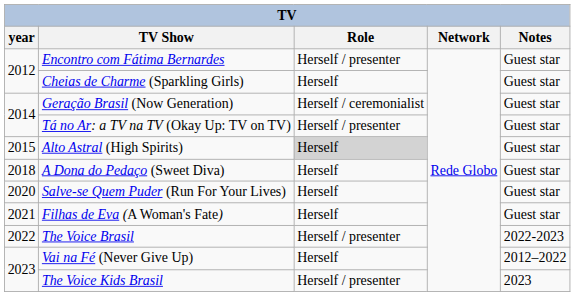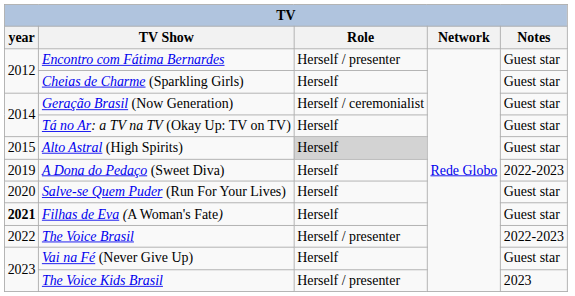 <table class="wikitable" style="font-size: 100%;">
 <tr>
 <th colspan="5" style="background: LightSteelBlue;">TV</th>
 </tr>
 <tr>
 <th>year</th>
 <th>TV Show</th>
 <th>Role</th>
 <th>Network</th>
 <th>Notes</th>
 </tr>
 <tr>
 <td rowspan="2">2012</td>
 <td><em><a href='#'>Encontro com Fátima Bernardes</a></em></td>
 <td>Herself / presenter</td>
 <td rowspan="11"><a href='#'>Rede Globo</a></td>
 <td>Guest star</td>
 </tr>
 <tr>
 <td><em><a href='#'>Cheias de Charme</a></em> (Sparkling Girls)</td>
 <td>Herself</td>
 <td>Guest star</td>
 </tr>
 <tr>
 <td rowspan="2">2014</td>
 <td><em><a href='#'>Geração Brasil</a></em> (Now Generation)</td>
 <td>Herself / ceremonialist</td>
 <td>Guest star</td>
 </tr>
 <tr>
 <td><em><a href='#'>Tá no Ar</a>: a TV na TV</em> (Okay Up: TV on TV)</td>
-<td>Herself / presenter</td>
+<td>Herself</td>
 <td>Guest star</td>
 </tr>
 <tr>
 <td>2015</td>
 <td><em><a href='#'>Alto Astral</a></em> (High Spirits)</td>
 <td style="background: lightgrey;">Herself</td>
 <td>Guest star</td>
 </tr>
 <tr>
-<td>2018</td>
+<td>2019</td>
 <td><em><a href='#'>A Dona do Pedaço</a></em> (Sweet Diva)</td>
 <td>Herself</td>
-<td>Guest star</td>
+<td>2022-2023</td>
 </tr>
 <tr>
 <td>2020</td>
 <td><em><a href='#'>Salve-se Quem Puder</a></em> (Run For Your Lives)</td>
 <td>Herself</td>
 <td>Guest star</td>
 </tr>
 <tr>
-<td>2021</td>
+<td><strong>2021</strong></td>
 <td><em><a href='#'>Filhas de Eva</a> (</em>A Woman's Fate<em>)</em></td>
 <td>Herself</td>
 <td>Guest star</td>
 </tr>
 <tr>
 <td>2022</td>
 <td><em><a href='#'>The Voice Brasil</a></em></td>
 <td>Herself / presenter</td>
 <td>2022-2023</td>
 </tr>
 <tr>
 <td rowspan="2">2023</td>
 <td><em><a href='#'>Vai na Fé</a></em> (Never Give Up)</td>
 <td>Herself</td>
-<td>2012–2022</td>
+<td>Guest star</td>
 </tr>
 <tr>
 <td><a href='#'><em>The Voice Kids Brasil</em></a></td>
 <td>Herself / presenter</td>
 <td>2023</td>
 </tr>
 </table>
